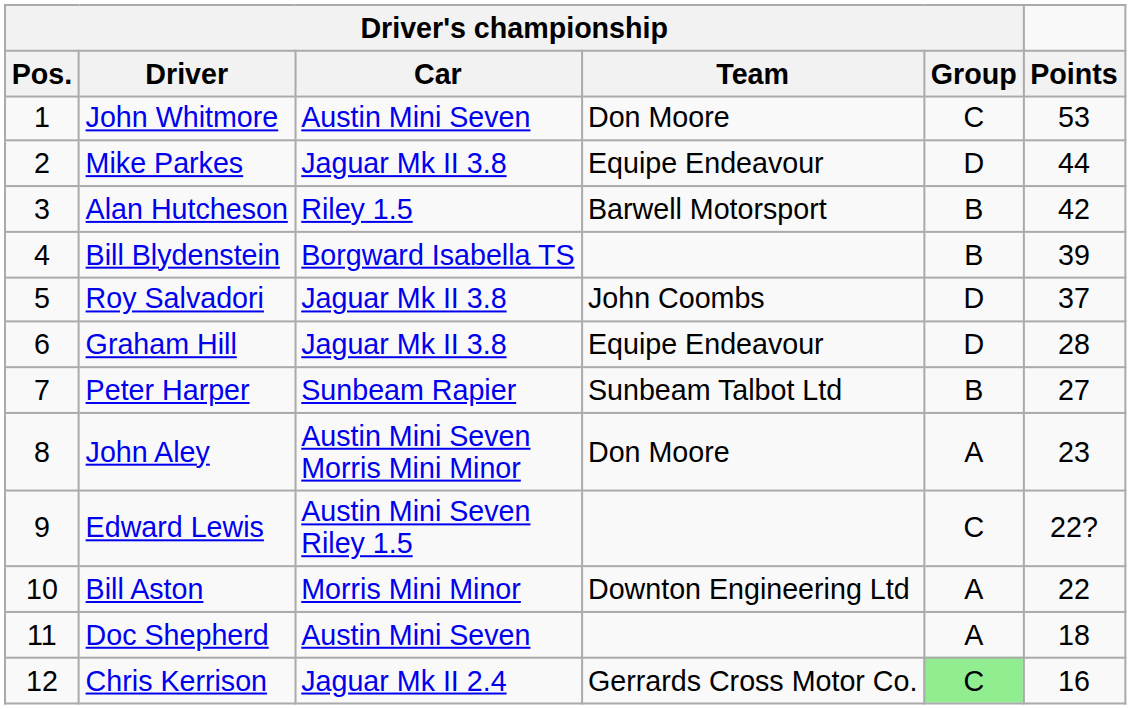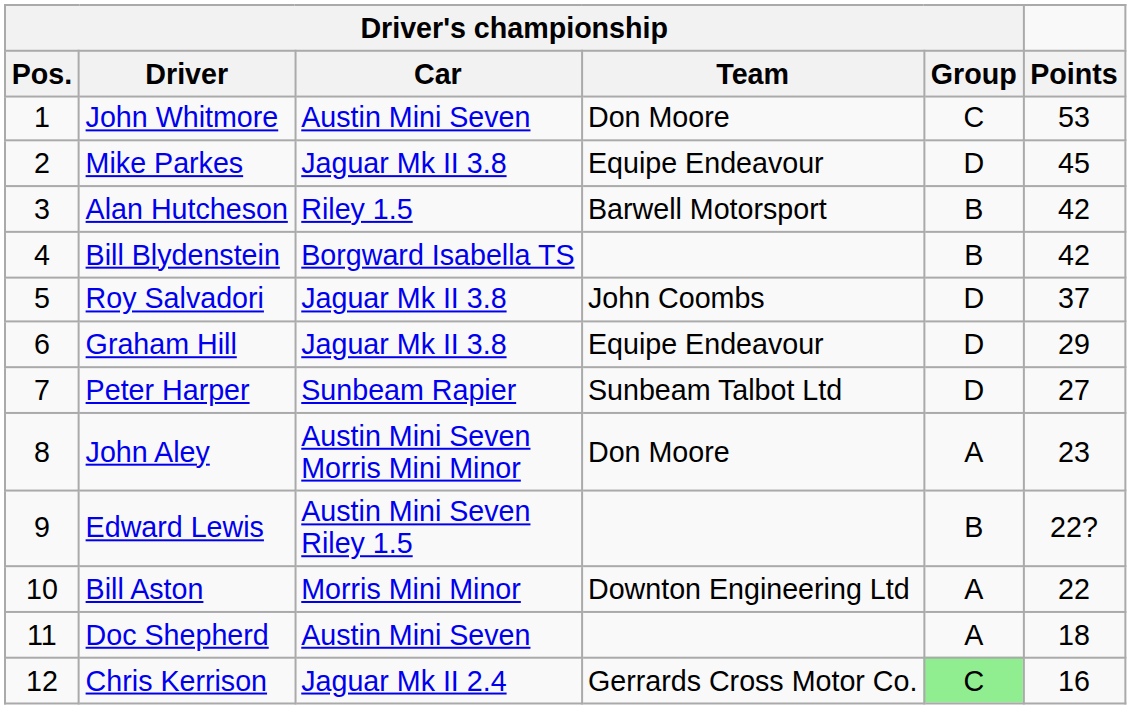 <table class="wikitable" style="font-size: 90%">
 <tr>
 <th colspan=5>Driver's championship</th>
 </tr>
 <tr>
 <th>Pos.</th>
 <th>Driver</th>
 <th>Car</th>
 <th>Team</th>
 <th>Group</th>
 <th>Points</th>
 </tr>
 <tr>
 <td align=center>1</td>
 <td> <a href='#'>John Whitmore</a></td>
 <td><a href='#'>Austin Mini Seven</a></td>
 <td>Don Moore</td>
 <td align=center>C</td>
 <td align=center>53</td>
 </tr>
 <tr>
 <td align=center>2</td>
 <td> <a href='#'>Mike Parkes</a></td>
 <td><a href='#'>Jaguar Mk II 3.8</a></td>
 <td>Equipe Endeavour</td>
 <td align=center>D</td>
-<td align=center>44</td>
+<td align=center>45</td>
 </tr>
 <tr>
 <td align=center>3</td>
 <td> <a href='#'>Alan Hutcheson</a></td>
 <td><a href='#'>Riley 1.5</a></td>
 <td>Barwell Motorsport</td>
 <td align=center>B</td>
 <td align=center>42</td>
 </tr>
 <tr>
 <td align=center>4</td>
 <td> <a href='#'>Bill Blydenstein</a></td>
 <td><a href='#'>Borgward Isabella TS</a></td>
 <td></td>
 <td align=center>B</td>
-<td align=center>39</td>
+<td align=center>42</td>
 </tr>
 <tr>
 <td align=center>5</td>
 <td> <a href='#'>Roy Salvadori</a></td>
 <td><a href='#'>Jaguar Mk II 3.8</a></td>
 <td>John Coombs</td>
 <td align=center>D</td>
 <td align=center>37</td>
 </tr>
 <tr>
 <td align=center>6</td>
 <td> <a href='#'>Graham Hill</a></td>
 <td><a href='#'>Jaguar Mk II 3.8</a></td>
 <td>Equipe Endeavour</td>
 <td align=center>D</td>
-<td align=center>28</td>
+<td align=center>29</td>
 </tr>
 <tr>
 <td align=center>7</td>
 <td> <a href='#'>Peter Harper</a></td>
 <td><a href='#'>Sunbeam Rapier</a></td>
 <td>Sunbeam Talbot Ltd</td>
-<td align=center>B</td>
+<td align=center>D</td>
 <td align=center>27</td>
 </tr>
 <tr>
 <td align=center>8</td>
 <td> <a href='#'>John Aley</a></td>
 <td><a href='#'>Austin Mini Seven</a><br><a href='#'>Morris Mini Minor</a></td>
 <td>Don Moore</td>
 <td align=center>A</td>
 <td align=center>23</td>
 </tr>
 <tr>
 <td align=center>9</td>
 <td> <a href='#'>Edward Lewis</a></td>
 <td><a href='#'>Austin Mini Seven</a><br><a href='#'>Riley 1.5</a></td>
 <td></td>
-<td align=center>C</td>
+<td align=center>B</td>
 <td align=center>22?</td>
 </tr>
 <tr>
 <td align=center>10</td>
 <td> <a href='#'>Bill Aston</a></td>
 <td><a href='#'>Morris Mini Minor</a></td>
 <td>Downton Engineering Ltd</td>
 <td align=center>A</td>
 <td align=center>22</td>
 </tr>
 <tr>
 <td align=center>11</td>
 <td> <a href='#'>Doc Shepherd</a></td>
 <td><a href='#'>Austin Mini Seven</a></td>
 <td></td>
 <td align=center>A</td>
 <td align=center>18</td>
 </tr>
 <tr>
 <td align=center>12</td>
 <td> <a href='#'>Chris Kerrison</a></td>
 <td><a href='#'>Jaguar Mk II 2.4</a></td>
 <td>Gerrards Cross Motor Co.</td>
 <td align=center style="background: lightgreen;">C</td>
 <td align=center>16</td>
 </tr>
 </table>
